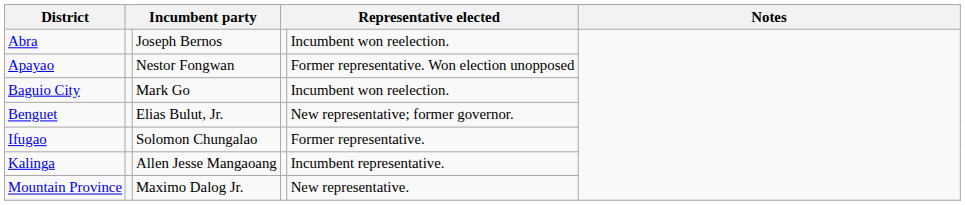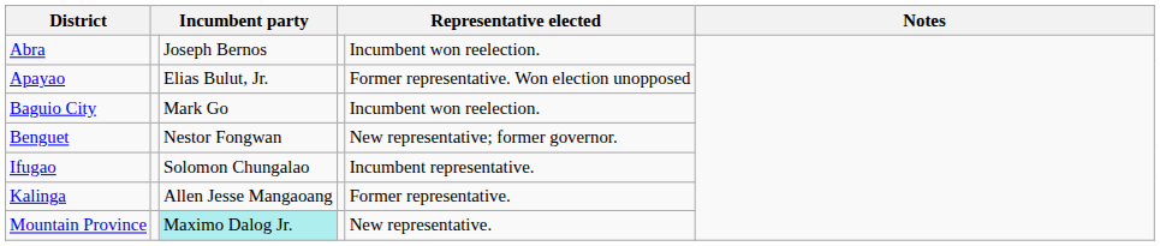 <table class=wikitable style="font-size:90%;">
 <tr>
 <th>District</th>
 <th colspan=2>Incumbent party</th>
 <th colspan=3>Representative elected</th>
 <th width=40%>Notes</th>
 </tr>
 <tr>
 <td><a href='#'>Abra</a></td>
 <td></td>
 <td>Joseph Bernos</td>
 <td></td>
 <td>Incumbent won reelection.</td>
 </tr>
 <tr>
 <td><a href='#'>Apayao</a></td>
 <td></td>
-<td>Nestor Fongwan</td>
+<td>Elias Bulut, Jr.</td>
 <td></td>
 <td>Former representative. Won election unopposed</td>
 </tr>
 <tr>
 <td><a href='#'>Baguio City</a></td>
 <td></td>
 <td>Mark Go</td>
 <td></td>
 <td>Incumbent won reelection.</td>
 </tr>
 <tr>
 <td><a href='#'>Benguet</a></td>
 <td></td>
-<td>Elias Bulut, Jr.</td>
+<td>Nestor Fongwan</td>
 <td></td>
 <td>New representative; former governor.</td>
 </tr>
 <tr>
 <td><a href='#'>Ifugao</a></td>
 <td></td>
 <td>Solomon Chungalao</td>
 <td></td>
-<td>Former representative.</td>
+<td>Incumbent representative.</td>
 </tr>
 <tr>
 <td><a href='#'>Kalinga</a></td>
 <td></td>
 <td>Allen Jesse Mangaoang</td>
 <td></td>
-<td>Incumbent representative.</td>
+<td>Former representative.</td>
 </tr>
 <tr>
 <td><a href='#'>Mountain Province</a></td>
 <td></td>
-<td>Maximo Dalog Jr.</td>
+<td style="background: paleturquoise;">Maximo Dalog Jr.</td>
 <td></td>
 <td>New representative.</td>
 </tr>
 </table>
